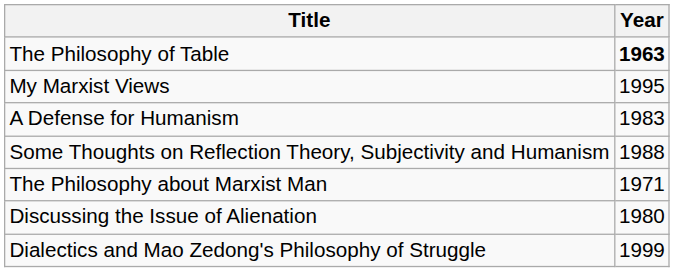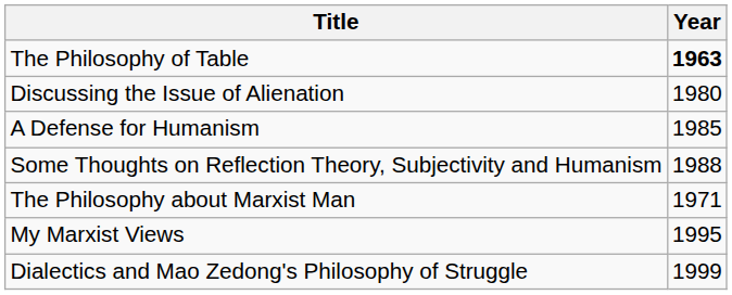 <table class="wikitable">
 <tr>
 <th>Title</th>
 <th>Year</th>
 </tr>
 <tr>
 <td>The Philosophy of Table</td>
 <td><strong>1963</strong></td>
 </tr>
 <tr>
-<td>My Marxist Views</td>
-<td>1995</td>
+<td>Discussing the Issue of Alienation</td>
+<td>1980</td>
 </tr>
 <tr>
 <td>A Defense for Humanism</td>
-<td>1983</td>
+<td>1985</td>
 </tr>
 <tr>
 <td>Some Thoughts on Reflection Theory, Subjectivity and Humanism</td>
 <td>1988</td>
 </tr>
 <tr>
 <td>The Philosophy about Marxist Man</td>
 <td>1971</td>
 </tr>
 <tr>
-<td>Discussing the Issue of Alienation</td>
-<td>1980</td>
+<td>My Marxist Views</td>
+<td>1995</td>
 </tr>
 <tr>
 <td>Dialectics and Mao Zedong's Philosophy of Struggle</td>
 <td>1999</td>
 </tr>
 </table>
